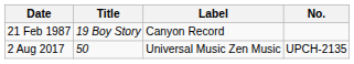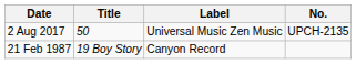 <table class="wikitable">
 <tr>
 <th>Date</th>
 <th>Title</th>
 <th>Label</th>
 <th>No.</th>
 </tr>
 <tr>
+<td>2 Aug 2017</td>
+<td><em>50</em></td>
+<td>Universal Music Zen Music</td>
+<td>UPCH-2135</td>
+</tr>
+<tr>
 <td>21 Feb 1987</td>
 <td><em>19 Boy Story</em></td>
 <td>Canyon Record</td>
 <td></td>
 </tr>
-<tr>
-<td>2 Aug 2017</td>
-<td><em>50</em></td>
-<td>Universal Music Zen Music</td>
-<td>UPCH-2135</td>
-</tr>
 </table>
